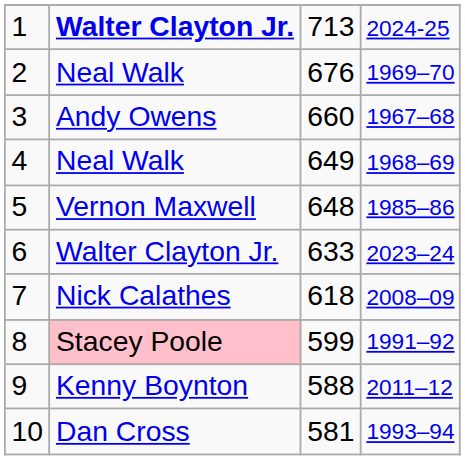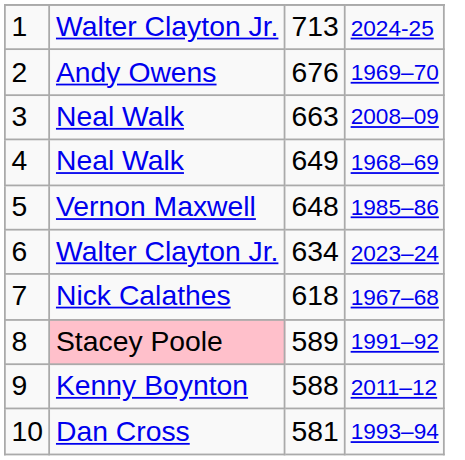 <table class="wikitable">
 <tr>
 </tr>
 <tr>
 <td>1</td>
-<td><strong><a href='#'>Walter Clayton Jr.</a></strong></td>
+<td><a href='#'>Walter Clayton Jr.</a></td>
 <td>713</td>
 <td style="font-size:80%;"><a href='#'>2024-25</a></td>
 </tr>
 <tr>
 <td>2</td>
-<td><a href='#'>Neal Walk</a></td>
+<td><a href='#'>Andy Owens</a></td>
 <td>676</td>
 <td style="font-size:80%;"><a href='#'>1969–70</a></td>
 </tr>
 <tr>
 <td>3</td>
-<td><a href='#'>Andy Owens</a></td>
-<td>660</td>
-<td style="font-size:80%;"><a href='#'>1967–68</a></td>
+<td><a href='#'>Neal Walk</a></td>
+<td>663</td>
+<td style="font-size:80%;"><a href='#'>2008–09</a></td>
 </tr>
 <tr>
 <td>4</td>
 <td><a href='#'>Neal Walk</a></td>
 <td>649</td>
 <td style="font-size:80%;"><a href='#'>1968–69</a></td>
 </tr>
 <tr>
 <td>5</td>
 <td><a href='#'>Vernon Maxwell</a></td>
 <td>648</td>
 <td style="font-size:80%;"><a href='#'>1985–86</a></td>
 </tr>
 <tr>
 <td>6</td>
 <td><a href='#'>Walter Clayton Jr.</a></td>
-<td>633</td>
+<td>634</td>
 <td style="font-size:80%;"><a href='#'>2023–24</a></td>
 </tr>
 <tr>
 <td>7</td>
 <td><a href='#'>Nick Calathes</a></td>
 <td>618</td>
-<td style="font-size:80%;"><a href='#'>2008–09</a></td>
+<td style="font-size:80%;"><a href='#'>1967–68</a></td>
 </tr>
 <tr>
 <td>8</td>
 <td style="background: pink;">Stacey Poole</td>
-<td>599</td>
+<td>589</td>
 <td style="font-size:80%;"><a href='#'>1991–92</a></td>
 </tr>
 <tr>
 <td>9</td>
 <td><a href='#'>Kenny Boynton</a></td>
 <td>588</td>
 <td style="font-size:80%;"><a href='#'>2011–12</a></td>
 </tr>
 <tr>
 <td>10</td>
 <td><a href='#'>Dan Cross</a></td>
 <td>581</td>
 <td style="font-size:80%;"><a href='#'>1993–94</a></td>
 </tr>
 </table>
